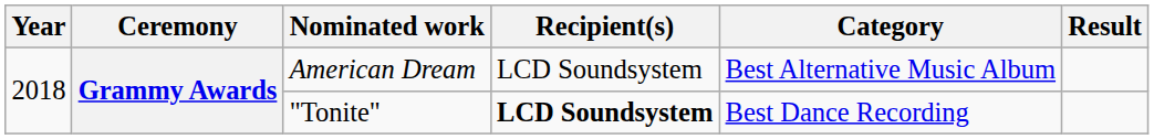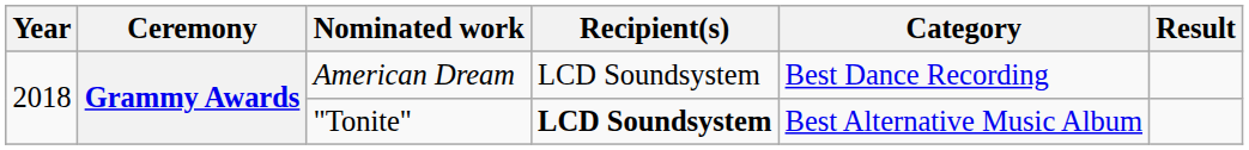 <table class="wikitable plainrowheaders">
 <tr>
 <th>Year</th>
 <th>Ceremony</th>
 <th>Nominated work</th>
 <th>Recipient(s)</th>
 <th>Category</th>
 <th>Result</th>
 </tr>
 <tr>
 <td rowspan="2">2018</td>
 <th scope="row" rowspan="2"><a href='#'>Grammy Awards</a></th>
 <td><em>American Dream</em></td>
 <td>LCD Soundsystem</td>
-<td><a href='#'>Best Alternative Music Album</a></td>
+<td><a href='#'>Best Dance Recording</a></td>
 <td></td>
 </tr>
 <tr>
 <td>"Tonite"</td>
 <td><strong>LCD Soundsystem<br></strong></td>
-<td><a href='#'>Best Dance Recording</a></td>
+<td><a href='#'>Best Alternative Music Album</a></td>
 <td></td>
 </tr>
 </table>
